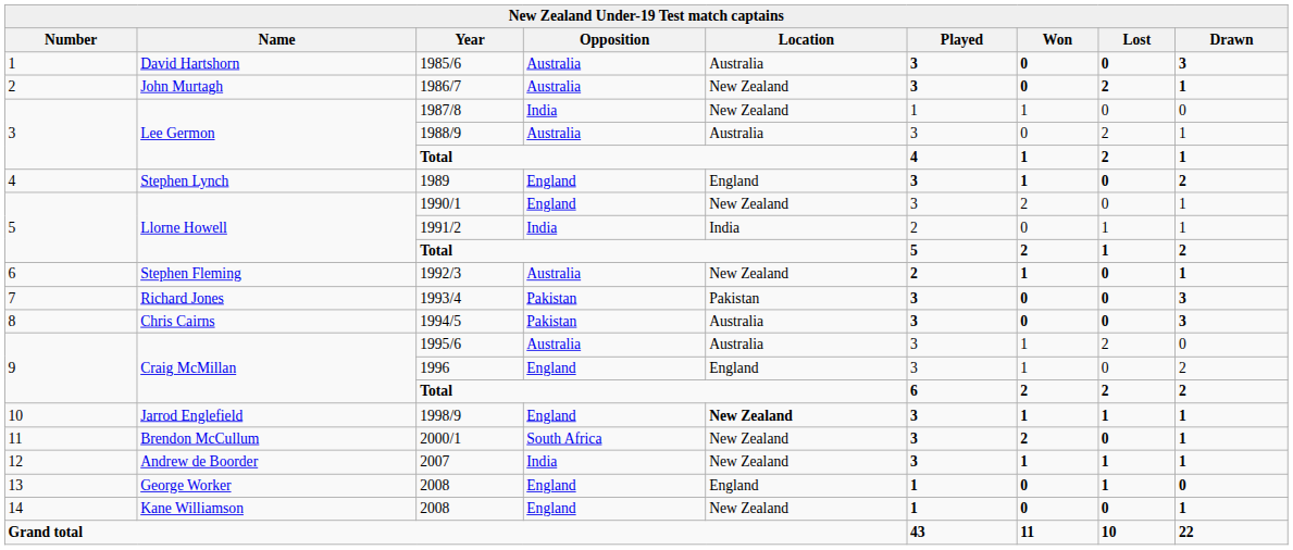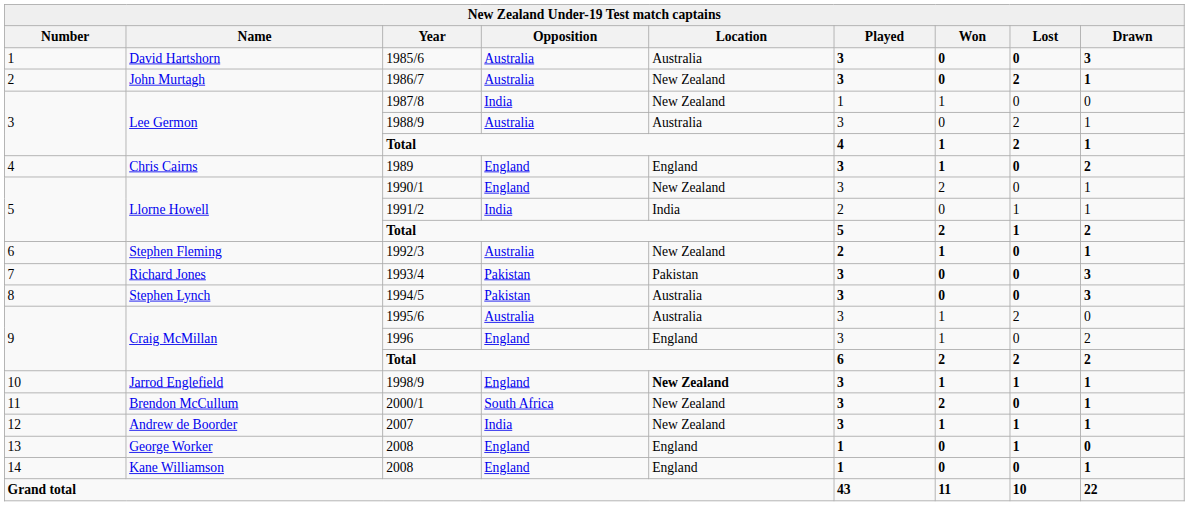 <table class="wikitable" style="width:70%;">
 <tr>
 <th style="background:#efefef;" colspan="9">New Zealand Under-19 Test match captains</th>
 </tr>
 <tr style="background:#efefef;">
 <th>Number</th>
 <th>Name</th>
 <th>Year</th>
 <th>Opposition</th>
 <th>Location</th>
 <th>Played</th>
 <th>Won</th>
 <th>Lost</th>
 <th>Drawn</th>
 </tr>
 <tr>
 <td>1</td>
 <td><a href='#'>David Hartshorn</a></td>
 <td>1985/6</td>
 <td><a href='#'>Australia</a></td>
 <td>Australia</td>
 <td><strong>3</strong></td>
 <td><strong>0</strong></td>
 <td><strong>0</strong></td>
 <td><strong>3</strong></td>
 </tr>
 <tr>
 <td>2</td>
 <td><a href='#'>John Murtagh</a></td>
 <td>1986/7</td>
 <td><a href='#'>Australia</a></td>
 <td>New Zealand</td>
 <td><strong>3</strong></td>
 <td><strong>0</strong></td>
 <td><strong>2</strong></td>
 <td><strong>1</strong></td>
 </tr>
 <tr>
 <td rowspan=3>3</td>
 <td rowspan=3><a href='#'>Lee Germon</a></td>
 <td>1987/8</td>
 <td><a href='#'>India</a></td>
 <td>New Zealand</td>
 <td>1</td>
 <td>1</td>
 <td>0</td>
 <td>0</td>
 </tr>
 <tr>
 <td>1988/9</td>
 <td><a href='#'>Australia</a></td>
 <td>Australia</td>
 <td>3</td>
 <td>0</td>
 <td>2</td>
 <td>1</td>
 </tr>
 <tr>
 <td colspan=3><strong>Total</strong></td>
 <td><strong>4</strong></td>
 <td><strong>1</strong></td>
 <td><strong>2</strong></td>
 <td><strong>1</strong></td>
 </tr>
 <tr>
 <td>4</td>
-<td><a href='#'>Stephen Lynch</a></td>
+<td><a href='#'>Chris Cairns</a></td>
 <td>1989</td>
 <td><a href='#'>England</a></td>
 <td>England</td>
 <td><strong>3</strong></td>
 <td><strong>1</strong></td>
 <td><strong>0</strong></td>
 <td><strong>2</strong></td>
 </tr>
 <tr>
 <td rowspan=3>5</td>
 <td rowspan=3><a href='#'>Llorne Howell</a></td>
 <td>1990/1</td>
 <td><a href='#'>England</a></td>
 <td>New Zealand</td>
 <td>3</td>
 <td>2</td>
 <td>0</td>
 <td>1</td>
 </tr>
 <tr>
 <td>1991/2</td>
 <td><a href='#'>India</a></td>
 <td>India</td>
 <td>2</td>
 <td>0</td>
 <td>1</td>
 <td>1</td>
 </tr>
 <tr>
 <td colspan=3><strong>Total</strong></td>
 <td><strong>5</strong></td>
 <td><strong>2</strong></td>
 <td><strong>1</strong></td>
 <td><strong>2</strong></td>
 </tr>
 <tr>
 <td>6</td>
 <td><a href='#'>Stephen Fleming</a></td>
 <td>1992/3</td>
 <td><a href='#'>Australia</a></td>
 <td>New Zealand</td>
 <td><strong>2</strong></td>
 <td><strong>1</strong></td>
 <td><strong>0</strong></td>
 <td><strong>1</strong></td>
 </tr>
 <tr>
 <td>7</td>
 <td><a href='#'>Richard Jones</a></td>
 <td>1993/4</td>
 <td><a href='#'>Pakistan</a></td>
 <td>Pakistan</td>
 <td><strong>3</strong></td>
 <td><strong>0</strong></td>
 <td><strong>0</strong></td>
 <td><strong>3</strong></td>
 </tr>
 <tr>
 <td>8</td>
-<td><a href='#'>Chris Cairns</a></td>
+<td><a href='#'>Stephen Lynch</a></td>
 <td>1994/5</td>
 <td><a href='#'>Pakistan</a></td>
 <td>Australia</td>
 <td><strong>3</strong></td>
 <td><strong>0</strong></td>
 <td><strong>0</strong></td>
 <td><strong>3</strong></td>
 </tr>
 <tr>
 <td rowspan=3>9</td>
 <td rowspan=3><a href='#'>Craig McMillan</a></td>
 <td>1995/6</td>
 <td><a href='#'>Australia</a></td>
 <td>Australia</td>
 <td>3</td>
 <td>1</td>
 <td>2</td>
 <td>0</td>
 </tr>
 <tr>
 <td>1996</td>
 <td><a href='#'>England</a></td>
 <td>England</td>
 <td>3</td>
 <td>1</td>
 <td>0</td>
 <td>2</td>
 </tr>
 <tr>
 <td colspan=3><strong>Total</strong></td>
 <td><strong>6</strong></td>
 <td><strong>2</strong></td>
 <td><strong>2</strong></td>
 <td><strong>2</strong></td>
 </tr>
 <tr>
 <td>10</td>
 <td><a href='#'>Jarrod Englefield</a></td>
 <td>1998/9</td>
 <td><a href='#'>England</a></td>
 <td><strong>New Zealand</strong></td>
 <td><strong>3</strong></td>
 <td><strong>1</strong></td>
 <td><strong>1</strong></td>
 <td><strong>1</strong></td>
 </tr>
 <tr>
 <td>11</td>
 <td><a href='#'>Brendon McCullum</a></td>
 <td>2000/1</td>
 <td><a href='#'>South Africa</a></td>
 <td>New Zealand</td>
 <td><strong>3</strong></td>
 <td><strong>2</strong></td>
 <td><strong>0</strong></td>
 <td><strong>1</strong></td>
 </tr>
 <tr>
 <td>12</td>
 <td><a href='#'>Andrew de Boorder</a></td>
 <td>2007</td>
 <td><a href='#'>India</a></td>
 <td>New Zealand</td>
 <td><strong>3</strong></td>
 <td><strong>1</strong></td>
 <td><strong>1</strong></td>
 <td><strong>1</strong></td>
 </tr>
 <tr>
 <td>13</td>
 <td><a href='#'>George Worker</a></td>
 <td>2008</td>
 <td><a href='#'>England</a></td>
 <td>England</td>
 <td><strong>1</strong></td>
 <td><strong>0</strong></td>
 <td><strong>1</strong></td>
 <td><strong>0</strong></td>
 </tr>
 <tr>
 <td>14</td>
 <td><a href='#'>Kane Williamson</a></td>
 <td>2008</td>
 <td><a href='#'>England</a></td>
-<td>New Zealand</td>
+<td>England</td>
 <td><strong>1</strong></td>
 <td><strong>0</strong></td>
 <td><strong>0</strong></td>
 <td><strong>1</strong></td>
 </tr>
 <tr>
 <td colspan=5><strong>Grand total</strong></td>
 <td><strong>43</strong></td>
 <td><strong>11</strong></td>
 <td><strong>10</strong></td>
 <td><strong>22</strong></td>
 </tr>
 </table>
